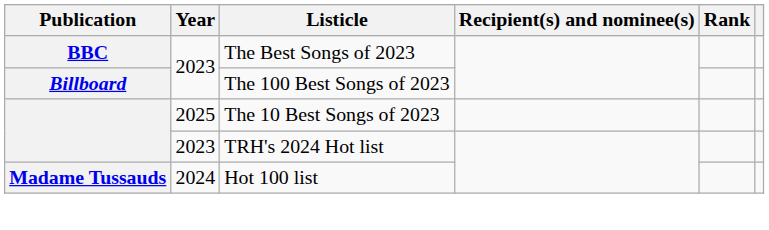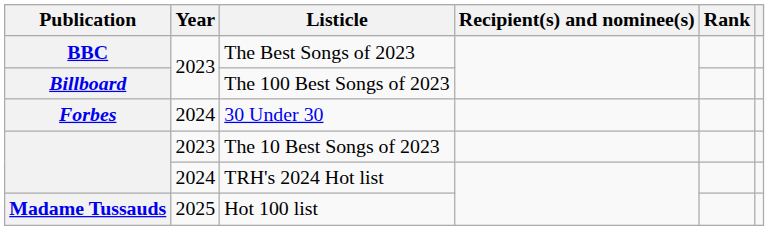 <table class="wikitable sortable plainrowheaders">
 <tr style="background:#ccc; text-align:center;">
 <th scope="col">Publication</th>
 <th scope="col">Year</th>
 <th scope="col">Listicle</th>
 <th scope="col">Recipient(s) and nominee(s)</th>
 <th scope="col">Rank</th>
 <th scope="col" class="unsortable"></th>
 </tr>
 <tr>
 <th scope="row"><a href='#'>BBC</a></th>
 <td rowspan="2">2023</td>
 <td>The Best Songs of 2023</td>
 <td rowspan="2"></td>
 <td></td>
 <td style="text-align:center"></td>
 </tr>
 <tr>
 <th scope="row"><em><a href='#'>Billboard</a></em></th>
 <td>The 100 Best Songs of 2023</td>
 <td></td>
 <td style="text-align:center"></td>
 </tr>
 <tr>
+<th scope="row"><em><a href='#'>Forbes</a></em></th>
+<td>2024</td>
+<td><a href='#'>30 Under 30</a></td>
+<td></td>
+<td></td>
+<td align="center"></td>
+</tr>
+<tr>
 <th scope="rowgroup" rowspan="2"></th>
-<td>2025</td>
+<td>2023</td>
 <td>The 10 Best Songs of 2023</td>
 <td></td>
 <td></td>
 <td style="text-align:center"></td>
 </tr>
 <tr>
-<td>2023</td>
+<td>2024</td>
 <td>TRH's 2024 Hot list</td>
 <td rowspan="2"></td>
 <td></td>
 <td style="text-align:center"></td>
 </tr>
 <tr>
 <th scope="row"><a href='#'>Madame Tussauds</a></th>
-<td>2024</td>
+<td>2025</td>
 <td>Hot 100 list</td>
 <td></td>
 <td style="text-align:center"></td>
 </tr>
 </table>
